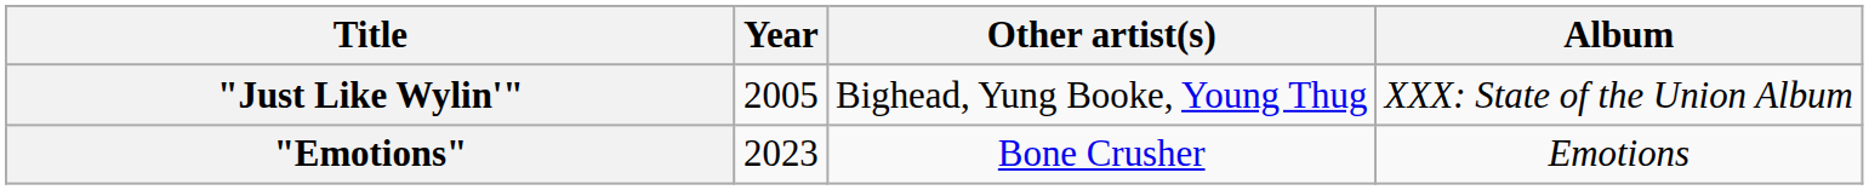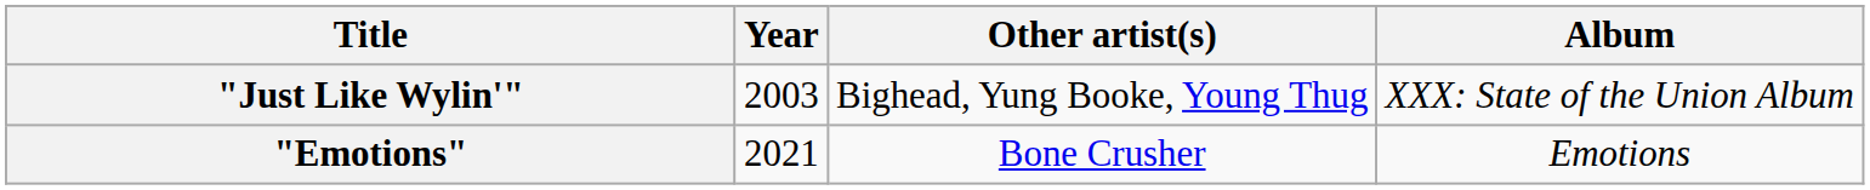 <table class="wikitable plainrowheaders" style="text-align:center;">
 <tr>
 <th style="width:19em;">Title</th>
 <th>Year</th>
 <th>Other artist(s)</th>
 <th>Album</th>
 </tr>
 <tr>
 <th scope="row">"Just Like Wylin'"</th>
-<td>2005</td>
+<td>2003</td>
 <td>Bighead, Yung Booke, <a href='#'>Young Thug</a></td>
 <td><em>XXX: State of the Union Album</em></td>
 </tr>
 <tr>
 <th scope="row">"Emotions"</th>
-<td>2023</td>
+<td>2021</td>
 <td><a href='#'>Bone Crusher</a></td>
 <td><em>Emotions</em></td>
 </tr>
 </table>
